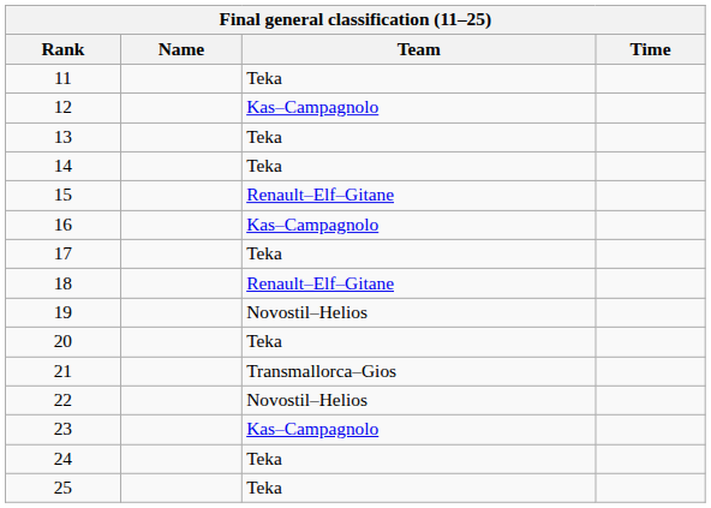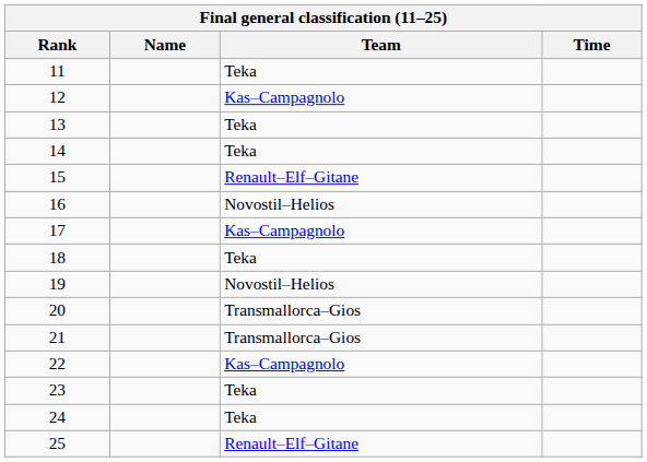 <table class="collapsible collapsed wikitable" style="width:38em;margin-top:0;">
 <tr>
 <th colspan=4>Final general classification (11–25)</th>
 </tr>
 <tr>
 <th>Rank</th>
 <th>Name</th>
 <th>Team</th>
 <th>Time</th>
 </tr>
 <tr>
 <td style="text-align:center;">11</td>
 <td></td>
 <td>Teka</td>
 <td align="right"></td>
 </tr>
 <tr>
 <td style="text-align:center;">12</td>
 <td></td>
 <td><a href='#'>Kas–Campagnolo</a></td>
 <td align="right"></td>
 </tr>
 <tr>
 <td style="text-align:center;">13</td>
 <td></td>
 <td>Teka</td>
 <td align="right"></td>
 </tr>
 <tr>
 <td style="text-align:center;">14</td>
 <td></td>
 <td>Teka</td>
 <td align="right"></td>
 </tr>
 <tr>
 <td style="text-align:center;">15</td>
 <td></td>
 <td><a href='#'>Renault–Elf–Gitane</a></td>
 <td align="right"></td>
 </tr>
 <tr>
 <td style="text-align:center;">16</td>
 <td></td>
-<td><a href='#'>Kas–Campagnolo</a></td>
+<td>Novostil–Helios</td>
 <td align="right"></td>
 </tr>
 <tr>
 <td style="text-align:center;">17</td>
 <td></td>
-<td>Teka</td>
+<td><a href='#'>Kas–Campagnolo</a></td>
 <td align="right"></td>
 </tr>
 <tr>
 <td style="text-align:center;">18</td>
 <td></td>
-<td><a href='#'>Renault–Elf–Gitane</a></td>
+<td>Teka</td>
 <td align="right"></td>
 </tr>
 <tr>
 <td style="text-align:center;">19</td>
 <td></td>
 <td>Novostil–Helios</td>
 <td align="right"></td>
 </tr>
 <tr>
 <td style="text-align:center;">20</td>
 <td></td>
-<td>Teka</td>
+<td>Transmallorca–Gios</td>
 <td align="right"></td>
 </tr>
 <tr>
 <td style="text-align:center;">21</td>
 <td></td>
 <td>Transmallorca–Gios</td>
 <td align="right"></td>
 </tr>
 <tr>
 <td style="text-align:center;">22</td>
 <td></td>
-<td>Novostil–Helios</td>
+<td><a href='#'>Kas–Campagnolo</a></td>
 <td align="right"></td>
 </tr>
 <tr>
 <td style="text-align:center;">23</td>
 <td></td>
-<td><a href='#'>Kas–Campagnolo</a></td>
+<td>Teka</td>
 <td align="right"></td>
 </tr>
 <tr>
 <td style="text-align:center;">24</td>
 <td></td>
 <td>Teka</td>
 <td align="right"></td>
 </tr>
 <tr>
 <td style="text-align:center;">25</td>
 <td></td>
-<td>Teka</td>
+<td><a href='#'>Renault–Elf–Gitane</a></td>
 <td align="right"></td>
 </tr>
 </table>
